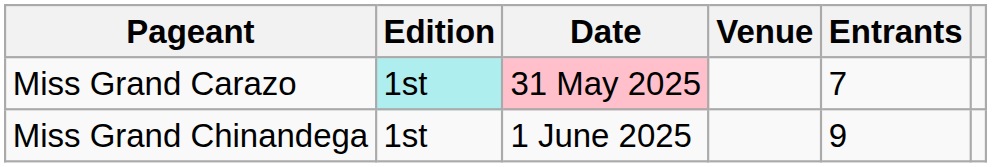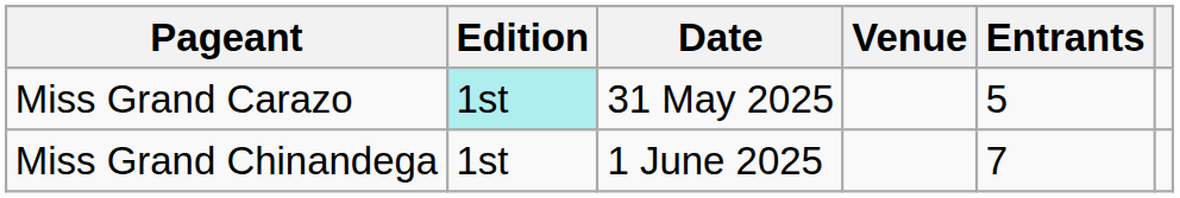 <table class="wikitable defaultcenter col3left" style="font-size: 95%;">
 <tr>
 <th>Pageant</th>
 <th>Edition</th>
 <th>Date</th>
 <th>Venue</th>
 <th>Entrants</th>
 <th></th>
 </tr>
 <tr>
 <td>Miss Grand Carazo</td>
 <td style="background: paleturquoise;">1st</td>
-<td style="background: pink;">31 May 2025</td>
+<td>31 May 2025</td>
 <td></td>
-<td>7</td>
+<td>5</td>
 <td></td>
 </tr>
 <tr>
 <td>Miss Grand Chinandega</td>
 <td>1st</td>
 <td>1 June 2025</td>
 <td></td>
-<td>9</td>
+<td>7</td>
 <td></td>
 </tr>
 </table>
